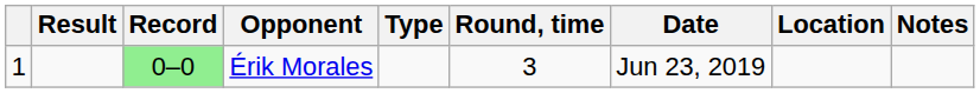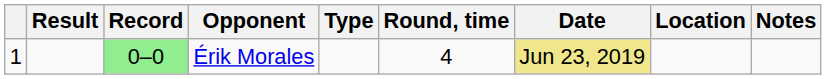 <table class="wikitable" style="text-align:center">
 <tr>
 <th></th>
 <th>Result</th>
 <th>Record</th>
 <th>Opponent</th>
 <th>Type</th>
 <th>Round, time</th>
 <th>Date</th>
 <th>Location</th>
 <th>Notes</th>
 </tr>
 <tr>
 <td>1</td>
 <td></td>
 <td style="background: lightgreen;">0–0 </td>
 <td style="text-align:left;"><a href='#'>Érik Morales</a></td>
 <td></td>
-<td>3</td>
-<td>Jun 23, 2019</td>
+<td>4</td>
+<td style="background: khaki;">Jun 23, 2019</td>
 <td style="text-align:left;"></td>
 <td style="text-align:left;"></td>
 </tr>
 </table>
